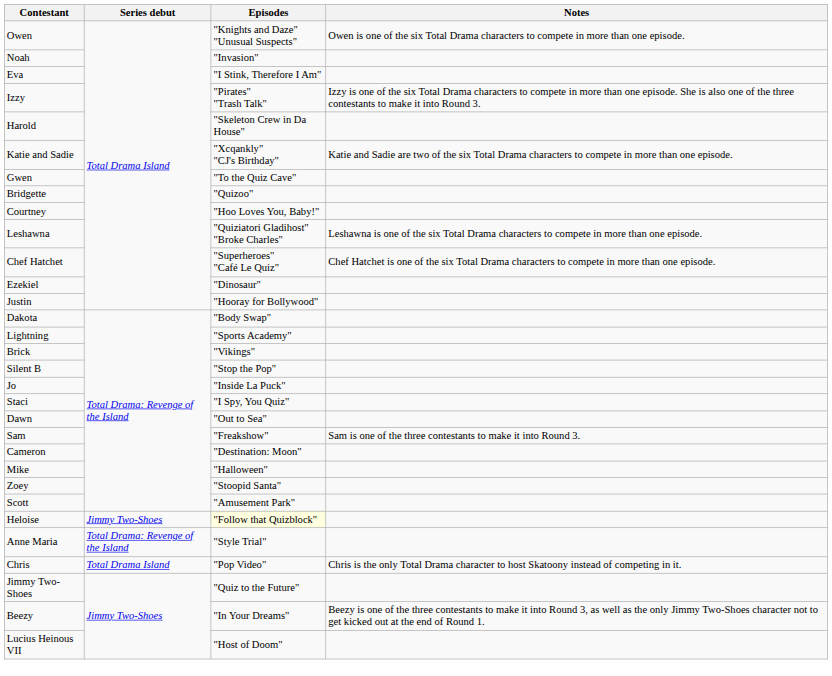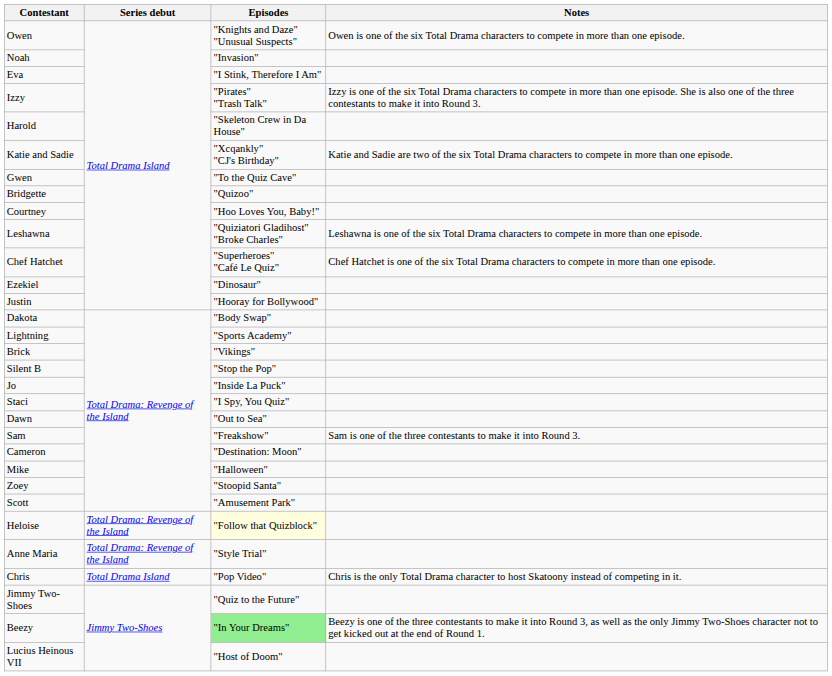 <table class="wikitable">
 <tr>
 <th>Contestant</th>
 <th>Series debut</th>
 <th>Episodes</th>
 <th>Notes</th>
 </tr>
 <tr>
 <td>Owen</td>
 <td rowspan="13"><em><a href='#'>Total Drama Island</a></em></td>
 <td>"Knights and Daze"<br>"Unusual Suspects"</td>
 <td>Owen is one of the six Total Drama characters to compete in  more than one episode.</td>
 </tr>
 <tr>
 <td>Noah</td>
 <td>"Invasion"</td>
 <td></td>
 </tr>
 <tr>
 <td>Eva</td>
 <td>"I Stink, Therefore I Am"</td>
 <td></td>
 </tr>
 <tr>
 <td>Izzy</td>
 <td>"Pirates"<br>"Trash Talk"</td>
 <td>Izzy is one of the six Total Drama characters to compete in  more than one episode. She is also one of the three contestants to make it into Round 3.</td>
 </tr>
 <tr>
 <td>Harold</td>
 <td>"Skeleton Crew in Da House"</td>
 <td></td>
 </tr>
 <tr>
 <td>Katie and Sadie</td>
 <td>"Xcqankly"<br>"CJ's Birthday"</td>
 <td>Katie and Sadie are two of the six Total Drama characters to compete in  more than one episode.</td>
 </tr>
 <tr>
 <td>Gwen</td>
 <td>"To the Quiz Cave"</td>
 <td></td>
 </tr>
 <tr>
 <td>Bridgette</td>
 <td>"Quizoo"</td>
 <td></td>
 </tr>
 <tr>
 <td>Courtney</td>
 <td>"Hoo Loves You, Baby!"</td>
 <td></td>
 </tr>
 <tr>
 <td>Leshawna</td>
 <td>"Quiziatori Gladihost"<br>"Broke Charles"</td>
 <td>Leshawna is one of the six Total Drama characters to compete in  more than one episode.</td>
 </tr>
 <tr>
 <td>Chef Hatchet</td>
 <td>"Superheroes"<br>"Café Le Quiz"</td>
 <td>Chef Hatchet is one of the six Total Drama characters to compete in  more than one episode.</td>
 </tr>
 <tr>
 <td>Ezekiel</td>
 <td>"Dinosaur"</td>
 <td></td>
 </tr>
 <tr>
 <td>Justin</td>
 <td>"Hooray for Bollywood"</td>
 <td></td>
 </tr>
 <tr>
 <td>Dakota</td>
 <td rowspan="12"><em><a href='#'>Total Drama: Revenge of the Island</a></em></td>
 <td>"Body Swap"</td>
 <td></td>
 </tr>
 <tr>
 <td>Lightning</td>
 <td>"Sports Academy"</td>
 <td></td>
 </tr>
 <tr>
 <td>Brick</td>
 <td>"Vikings"</td>
 <td></td>
 </tr>
 <tr>
 <td>Silent B</td>
 <td>"Stop the Pop"</td>
 <td></td>
 </tr>
 <tr>
 <td>Jo</td>
 <td>"Inside La Puck"</td>
 <td></td>
 </tr>
 <tr>
 <td>Staci</td>
 <td>"I Spy, You Quiz"</td>
 <td></td>
 </tr>
 <tr>
 <td>Dawn</td>
 <td>"Out to Sea"</td>
 <td></td>
 </tr>
 <tr>
 <td>Sam</td>
 <td>"Freakshow"</td>
 <td>Sam is one of the three contestants to make it into Round 3.</td>
 </tr>
 <tr>
 <td>Cameron</td>
 <td>"Destination: Moon"</td>
 <td></td>
 </tr>
 <tr>
 <td>Mike</td>
 <td>"Halloween"</td>
 <td></td>
 </tr>
 <tr>
 <td>Zoey</td>
 <td>"Stoopid Santa"</td>
 <td></td>
 </tr>
 <tr>
 <td>Scott</td>
 <td>"Amusement Park"</td>
 <td></td>
 </tr>
 <tr>
 <td>Heloise</td>
-<td><em><a href='#'>Jimmy Two-Shoes</a></em></td>
+<td><em><a href='#'>Total Drama: Revenge of the Island</a></em></td>
 <td style="background: lightyellow;">"Follow that Quizblock"</td>
 <td></td>
 </tr>
 <tr>
 <td>Anne Maria</td>
 <td><em><a href='#'>Total Drama: Revenge of the Island</a></em></td>
 <td>"Style Trial"</td>
 <td></td>
 </tr>
 <tr>
 <td>Chris</td>
 <td><em><a href='#'>Total Drama Island</a></em></td>
 <td>"Pop Video"</td>
 <td>Chris is the only Total Drama character to host Skatoony instead of competing in it.</td>
 </tr>
 <tr>
 <td>Jimmy Two-Shoes</td>
 <td rowspan="3"><em><a href='#'>Jimmy Two-Shoes</a></em></td>
 <td>"Quiz to the Future"</td>
 <td></td>
 </tr>
 <tr>
 <td>Beezy</td>
-<td>"In Your Dreams"</td>
+<td style="background: lightgreen;">"In Your Dreams"</td>
 <td>Beezy is one of the three contestants to make it into Round 3, as well as the only Jimmy Two-Shoes character not to get kicked out at the end of Round 1.</td>
 </tr>
 <tr>
 <td>Lucius Heinous VII</td>
 <td>"Host of Doom"</td>
 <td></td>
 </tr>
 </table>
